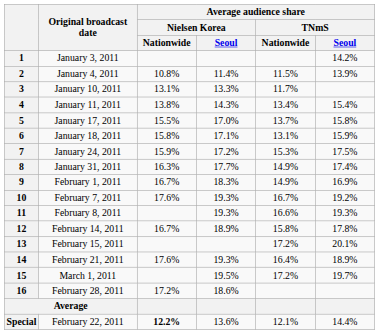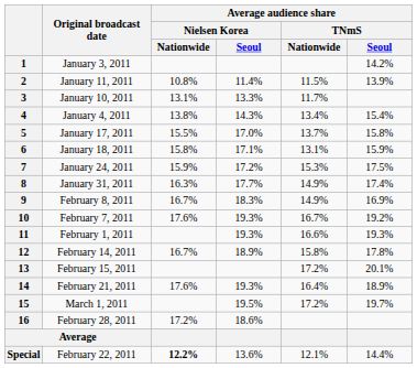 <table class=wikitable style="text-align:center">
 <tr>
 <th rowspan="3"></th>
 <th rowspan="3">Original broadcast date</th>
 <th colspan="4">Average audience share</th>
 </tr>
 <tr>
 <th colspan="2">Nielsen Korea</th>
 <th colspan="2">TNmS</th>
 </tr>
 <tr>
 <th width="90">Nationwide</th>
 <th width="90"><a href='#'>Seoul</a></th>
 <th width="90">Nationwide</th>
 <th width="90"><a href='#'>Seoul</a></th>
 </tr>
 <tr>
 <th>1</th>
 <td>January 3, 2011</td>
 <td><strong></strong> </td>
 <td><strong></strong> </td>
 <td><strong></strong> </td>
 <td>14.2% </td>
 </tr>
 <tr>
 <th>2</th>
-<td>January 4, 2011</td>
+<td>January 11, 2011</td>
 <td>10.8% </td>
 <td>11.4% </td>
 <td>11.5% </td>
 <td>13.9% </td>
 </tr>
 <tr>
 <th>3</th>
 <td>January 10, 2011</td>
 <td>13.1% </td>
 <td>13.3% </td>
 <td>11.7% </td>
 <td><strong></strong> </td>
 </tr>
 <tr>
 <th>4</th>
-<td>January 11, 2011</td>
+<td>January 4, 2011</td>
 <td>13.8% </td>
 <td>14.3% </td>
 <td>13.4% </td>
 <td>15.4% </td>
 </tr>
 <tr>
 <th>5</th>
 <td>January 17, 2011</td>
 <td>15.5% </td>
 <td>17.0% </td>
 <td>13.7% </td>
 <td>15.8% </td>
 </tr>
 <tr>
 <th>6</th>
 <td>January 18, 2011</td>
 <td>15.8% </td>
 <td>17.1% </td>
 <td>13.1% </td>
 <td>15.9% </td>
 </tr>
 <tr>
 <th>7</th>
 <td>January 24, 2011</td>
 <td>15.9% </td>
 <td>17.2% </td>
 <td>15.3% </td>
 <td>17.5% </td>
 </tr>
 <tr>
 <th>8</th>
 <td>January 31, 2011</td>
 <td>16.3% </td>
 <td>17.7% </td>
 <td>14.9% </td>
 <td>17.4% </td>
 </tr>
 <tr>
 <th>9</th>
-<td>February 1, 2011</td>
+<td>February 8, 2011</td>
 <td>16.7% </td>
 <td>18.3% </td>
 <td>14.9% </td>
 <td>16.9% </td>
 </tr>
 <tr>
 <th>10</th>
 <td>February 7, 2011</td>
 <td>17.6% </td>
 <td>19.3% </td>
 <td>16.7% </td>
 <td>19.2% </td>
 </tr>
 <tr>
 <th>11</th>
-<td>February 8, 2011</td>
+<td>February 1, 2011</td>
 <td><strong></strong> </td>
 <td>19.3% </td>
 <td>16.6% </td>
 <td>19.3% </td>
 </tr>
 <tr>
 <th>12</th>
 <td>February 14, 2011</td>
 <td>16.7% </td>
 <td>18.9% </td>
 <td>15.8% </td>
 <td>17.8% </td>
 </tr>
 <tr>
 <th>13</th>
 <td>February 15, 2011</td>
 <td><strong></strong> </td>
 <td><strong></strong> </td>
 <td>17.2% </td>
 <td>20.1% </td>
 </tr>
 <tr>
 <th>14</th>
 <td>February 21, 2011</td>
 <td>17.6% </td>
 <td>19.3% </td>
 <td>16.4% </td>
 <td>18.9% </td>
 </tr>
 <tr>
 <th>15</th>
 <td>March 1, 2011</td>
 <td><strong></strong> </td>
 <td>19.5% </td>
 <td>17.2% </td>
 <td>19.7% </td>
 </tr>
 <tr>
 <th>16</th>
 <td>February 28, 2011</td>
 <td>17.2% </td>
 <td>18.6% </td>
 <td><strong></strong> </td>
 <td><strong></strong> </td>
 </tr>
 <tr>
 <th colspan="2">Average</th>
 <th></th>
 <th></th>
 <th></th>
 <th></th>
 </tr>
 <tr>
 <th>Special</th>
 <td>February 22, 2011</td>
 <td><strong>12.2% </strong></td>
 <td>13.6% </td>
 <td>12.1% </td>
 <td>14.4% </td>
 </tr>
 </table>
